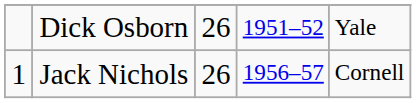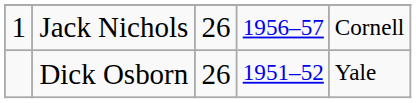 <table class="wikitable">
 <tr>
+</tr>
+<tr>
+<td>1</td>
+<td>Jack Nichols</td>
+<td>26</td>
+<td style="font-size:80%;"><a href='#'>1956–57</a></td>
+<td style="font-size:80%;">Cornell</td>
 </tr>
 <tr>
 <td></td>
 <td>Dick Osborn</td>
 <td>26</td>
 <td style="font-size:80%;"><a href='#'>1951–52</a></td>
 <td style="font-size:80%;">Yale</td>
 </tr>
-<tr>
-<td>1</td>
-<td>Jack Nichols</td>
-<td>26</td>
-<td style="font-size:80%;"><a href='#'>1956–57</a></td>
-<td style="font-size:80%;">Cornell</td>
-</tr>
 </table>
